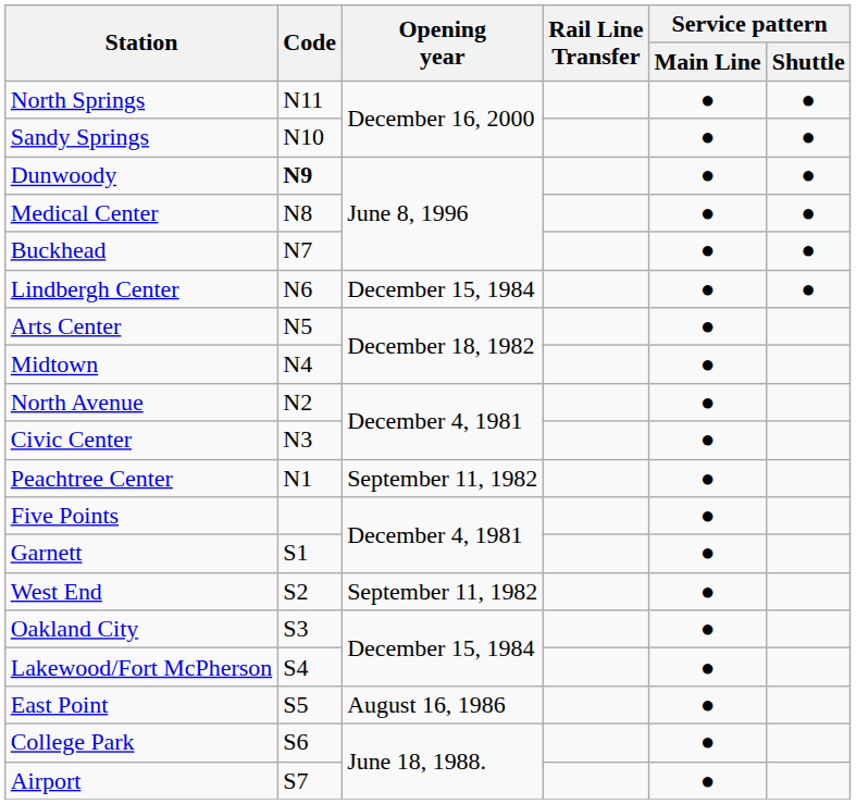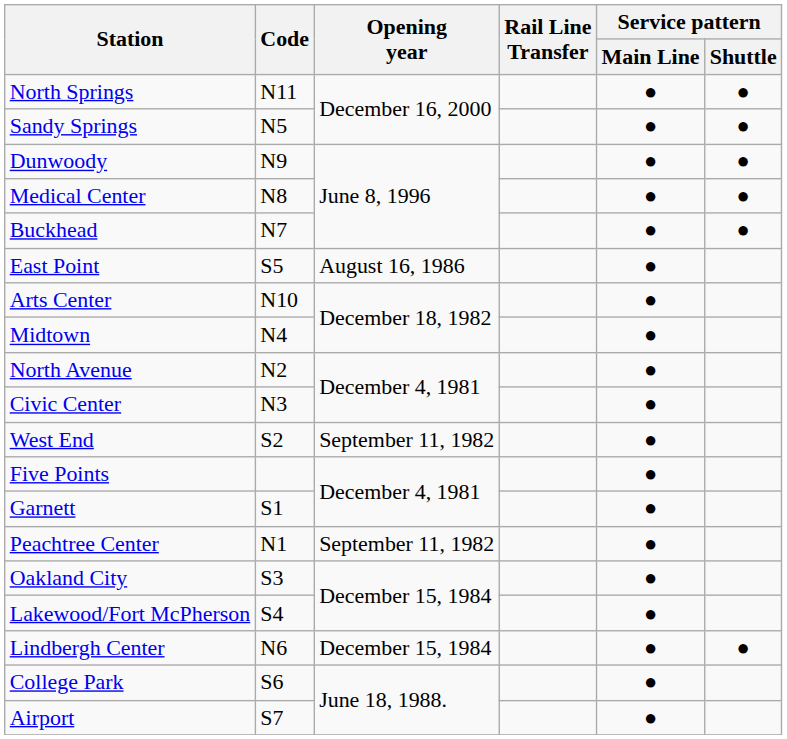 <table class=wikitable>
 <tr>
 <th rowspan=2>Station</th>
 <th rowspan=2>Code</th>
 <th rowspan=2>Opening<br>year</th>
 <th rowspan=2>Rail Line<br>Transfer</th>
 <th colspan=2>Service pattern</th>
 </tr>
 <tr>
 <th>Main Line<br></th>
 <th>Shuttle<br></th>
 </tr>
 <tr>
 <td><a href='#'>North Springs</a></td>
 <td>N11</td>
 <td rowspan="2">December 16, 2000</td>
 <td></td>
 <td align=center>●</td>
 <td align=center>●</td>
 </tr>
 <tr>
 <td><a href='#'>Sandy Springs</a></td>
-<td>N10</td>
+<td>N5</td>
 <td></td>
 <td align=center>●</td>
 <td align=center>●</td>
 </tr>
 <tr>
 <td><a href='#'>Dunwoody</a></td>
-<td><strong>N9</strong></td>
+<td>N9</td>
 <td rowspan="3">June 8, 1996</td>
 <td></td>
 <td align=center>●</td>
 <td align=center>●</td>
 </tr>
 <tr>
 <td><a href='#'>Medical Center</a></td>
 <td>N8</td>
 <td></td>
 <td align=center>●</td>
 <td align=center>●</td>
 </tr>
 <tr>
 <td><a href='#'>Buckhead</a></td>
 <td>N7</td>
 <td></td>
 <td align=center>●</td>
 <td align=center>●</td>
 </tr>
 <tr>
-<td><a href='#'>Lindbergh Center</a></td>
-<td>N6</td>
-<td>December 15, 1984</td>
+<td><a href='#'>East Point</a></td>
+<td>S5</td>
+<td>August 16, 1986</td>
 <td></td>
 <td align=center>●</td>
-<td align=center>●</td>
+<td></td>
 </tr>
 <tr>
 <td><a href='#'>Arts Center</a></td>
-<td>N5</td>
+<td>N10</td>
 <td rowspan="2">December 18, 1982</td>
 <td></td>
 <td align=center>●</td>
 <td></td>
 </tr>
 <tr>
 <td><a href='#'>Midtown</a></td>
 <td>N4</td>
 <td></td>
 <td align=center>●</td>
 <td></td>
 </tr>
 <tr>
 <td><a href='#'>North Avenue</a></td>
 <td>N2</td>
 <td rowspan="2">December 4, 1981</td>
 <td></td>
 <td align=center>●</td>
 <td></td>
 </tr>
 <tr>
 <td><a href='#'>Civic Center</a>  </td>
 <td>N3</td>
 <td></td>
 <td align=center>●</td>
 <td></td>
 </tr>
 <tr>
-<td><a href='#'>Peachtree Center</a></td>
-<td>N1</td>
+<td><a href='#'>West End</a></td>
+<td>S2</td>
 <td>September 11, 1982</td>
 <td></td>
 <td align=center>●</td>
 <td></td>
 </tr>
 <tr>
 <td><a href='#'>Five Points</a></td>
 <td></td>
 <td rowspan="2">December 4, 1981</td>
 <td></td>
 <td align=center>●</td>
 <td></td>
 </tr>
 <tr>
 <td><a href='#'>Garnett</a></td>
 <td>S1</td>
 <td></td>
 <td align=center>●</td>
 <td></td>
 </tr>
 <tr>
-<td><a href='#'>West End</a></td>
-<td>S2</td>
+<td><a href='#'>Peachtree Center</a></td>
+<td>N1</td>
 <td>September 11, 1982</td>
 <td></td>
 <td align=center>●</td>
 <td></td>
 </tr>
 <tr>
 <td><a href='#'>Oakland City</a></td>
 <td>S3</td>
 <td rowspan="2">December 15, 1984</td>
 <td></td>
 <td align=center>●</td>
 <td></td>
 </tr>
 <tr>
 <td><a href='#'>Lakewood/Fort McPherson</a></td>
 <td>S4</td>
 <td></td>
 <td align=center>●</td>
 <td></td>
 </tr>
 <tr>
-<td><a href='#'>East Point</a></td>
-<td>S5</td>
-<td>August 16, 1986</td>
+<td><a href='#'>Lindbergh Center</a></td>
+<td>N6</td>
+<td>December 15, 1984</td>
 <td></td>
 <td align=center>●</td>
-<td></td>
+<td align=center>●</td>
 </tr>
 <tr>
 <td><a href='#'>College Park</a></td>
 <td>S6</td>
 <td rowspan="2">June 18, 1988.</td>
 <td></td>
 <td align=center>●</td>
 <td></td>
 </tr>
 <tr>
 <td><a href='#'>Airport</a></td>
 <td>S7</td>
 <td></td>
 <td align=center>●</td>
 <td></td>
 </tr>
 </table>
